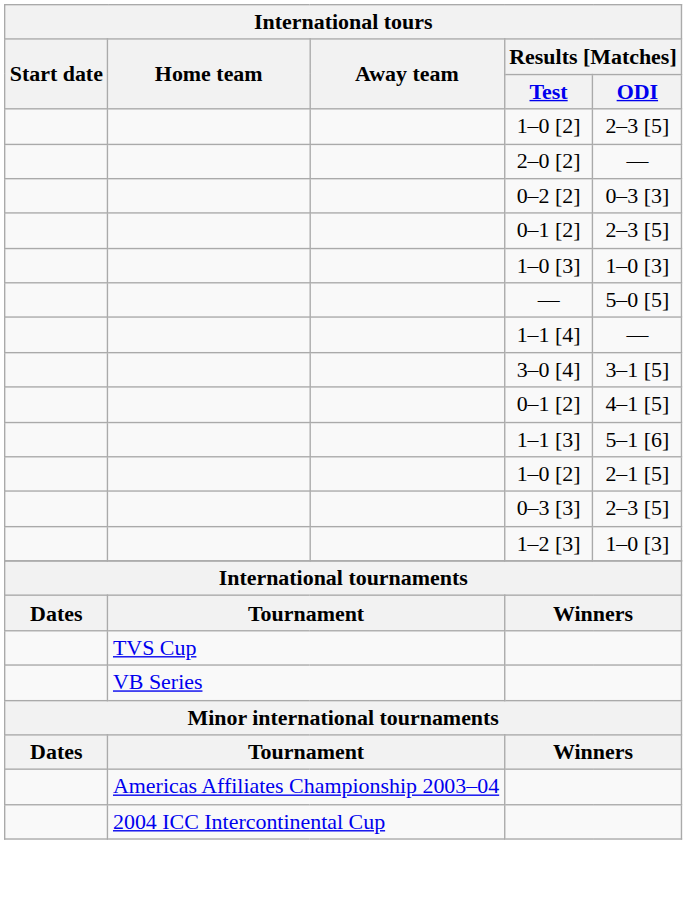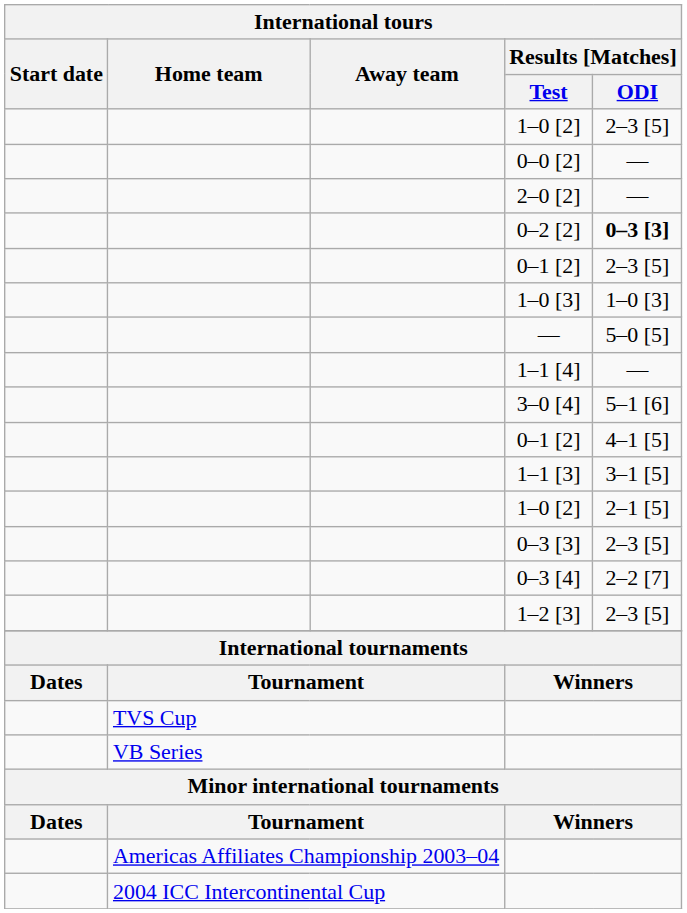 <table class="wikitable sortable" style="text-align:center; white-space:nowrap">
 <tr>
 <th colspan=5>International tours</th>
 </tr>
 <tr>
 <th rowspan=2>Start date</th>
 <th rowspan=2>Home team</th>
 <th rowspan=2>Away team</th>
 <th colspan=2 class="unsortable">Results [Matches]</th>
 </tr>
 <tr>
 <th width=50><a href='#'>Test</a></th>
 <th width=50><a href='#'>ODI</a></th>
 </tr>
 <tr>
 <td style="text-align:left"><a href='#'></a></td>
 <td style="text-align:left"></td>
 <td style="text-align:left"></td>
 <td>1–0 [2]</td>
 <td>2–3 [5]</td>
 </tr>
 <tr>
 <td style="text-align:left"><a href='#'></a></td>
 <td style="text-align:left"></td>
 <td style="text-align:left"></td>
+<td>0–0 [2]</td>
+<td>—</td>
+</tr>
+<tr>
+<td style="text-align:left"><a href='#'></a></td>
+<td style="text-align:left"></td>
+<td style="text-align:left"></td>
 <td>2–0 [2]</td>
 <td>—</td>
 </tr>
 <tr>
 <td style="text-align:left"><a href='#'></a></td>
 <td style="text-align:left"></td>
 <td style="text-align:left"></td>
 <td>0–2 [2]</td>
-<td>0–3 [3]</td>
+<td><strong>0–3 [3]</strong></td>
 </tr>
 <tr>
 <td style="text-align:left"><a href='#'></a></td>
 <td style="text-align:left"></td>
 <td style="text-align:left"></td>
 <td>0–1 [2]</td>
 <td>2–3 [5]</td>
 </tr>
 <tr>
 <td style="text-align:left"><a href='#'></a></td>
 <td style="text-align:left"></td>
 <td style="text-align:left"></td>
 <td>1–0 [3]</td>
 <td>1–0 [3]</td>
 </tr>
 <tr>
 <td style="text-align:left"><a href='#'></a></td>
 <td style="text-align:left"></td>
 <td style="text-align:left"></td>
 <td>—</td>
 <td>5–0 [5]</td>
 </tr>
 <tr>
 <td style="text-align:left"><a href='#'></a></td>
 <td style="text-align:left"></td>
 <td style="text-align:left"></td>
 <td>1–1 [4]</td>
 <td>—</td>
 </tr>
 <tr>
 <td style="text-align:left"><a href='#'></a></td>
 <td style="text-align:left"></td>
 <td style="text-align:left"></td>
 <td>3–0 [4]</td>
-<td>3–1 [5]</td>
+<td>5–1 [6]</td>
 </tr>
 <tr>
 <td style="text-align:left"><a href='#'></a></td>
 <td style="text-align:left"></td>
 <td style="text-align:left"></td>
 <td>0–1 [2]</td>
 <td>4–1 [5]</td>
 </tr>
 <tr>
 <td style="text-align:left"><a href='#'></a></td>
 <td style="text-align:left"></td>
 <td style="text-align:left"></td>
 <td>1–1 [3]</td>
-<td>5–1 [6]</td>
+<td>3–1 [5]</td>
 </tr>
 <tr>
 <td style="text-align:left"><a href='#'></a></td>
 <td style="text-align:left"></td>
 <td style="text-align:left"></td>
 <td>1–0 [2]</td>
 <td>2–1 [5]</td>
 </tr>
 <tr>
 <td style="text-align:left"><a href='#'></a></td>
 <td style="text-align:left"></td>
 <td style="text-align:left"></td>
 <td>0–3 [3]</td>
 <td>2–3 [5]</td>
 </tr>
 <tr>
 <td style="text-align:left"><a href='#'></a></td>
 <td style="text-align:left"></td>
 <td style="text-align:left"></td>
+<td>0–3 [4]</td>
+<td>2–2 [7]</td>
+</tr>
+<tr>
+<td style="text-align:left"><a href='#'></a></td>
+<td style="text-align:left"></td>
+<td style="text-align:left"></td>
 <td>1–2 [3]</td>
-<td>1–0 [3]</td>
+<td>2–3 [5]</td>
 </tr>
 <tr>
 </tr>
 <tr class="sortbottom">
 <th colspan=5>International tournaments</th>
 </tr>
 <tr class="sortbottom">
 <th>Dates</th>
 <th colspan=2>Tournament</th>
 <th colspan=2>Winners</th>
 </tr>
 <tr class="sortbottom">
 <td style="text-align:left"><a href='#'></a></td>
 <td style="text-align:left" colspan=2> <a href='#'>TVS Cup</a></td>
 <td style="text-align:left" colspan=2></td>
 </tr>
 <tr class="sortbottom">
 <td style="text-align:left"><a href='#'></a></td>
 <td style="text-align:left" colspan=2> <a href='#'>VB Series</a></td>
 <td style="text-align:left" colspan=2></td>
 </tr>
 <tr class="sortbottom">
 <th colspan=5>Minor international tournaments</th>
 </tr>
 <tr class="sortbottom">
 <th>Dates</th>
 <th colspan=2>Tournament</th>
 <th colspan=2>Winners</th>
 </tr>
 <tr class="sortbottom">
 <td style="text-align:left"><a href='#'></a></td>
 <td style="text-align:left" colspan=2> <a href='#'>Americas Affiliates Championship 2003–04</a></td>
 <td style="text-align:left" colspan=2></td>
 </tr>
 <tr class="sortbottom">
 <td style="text-align:left"><a href='#'></a></td>
 <td style="text-align:left" colspan=2><a href='#'>2004 ICC Intercontinental Cup</a></td>
 <td style="text-align:left" colspan=2></td>
 </tr>
 </table>
